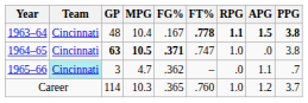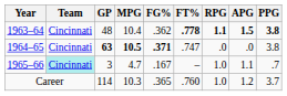 <table class="wikitable sortable" style="font-size:95%; text-align:right;">
 <tr>
 <th>Year</th>
 <th>Team</th>
 <th>GP</th>
 <th>MPG</th>
 <th>FG%</th>
 <th>FT%</th>
 <th>RPG</th>
 <th>APG</th>
 <th>PPG</th>
 </tr>
 <tr>
 <td style="text-align:left;"><a href='#'>1963–64</a></td>
 <td style="text-align:left;"><a href='#'>Cincinnati</a></td>
 <td>48</td>
 <td>10.4</td>
-<td>.167</td>
+<td>.362</td>
 <td><strong>.778</strong></td>
 <td><strong>1.1</strong></td>
 <td><strong>1.5</strong></td>
 <td><strong>3.8</strong></td>
 </tr>
 <tr>
 <td style="text-align:left;"><a href='#'>1964–65</a></td>
 <td style="text-align:left;"><a href='#'>Cincinnati</a></td>
 <td><strong>63</strong></td>
 <td><strong>10.5</strong></td>
 <td><strong>.371</strong></td>
 <td>.747</td>
-<td>1.0</td>
+<td>.0</td>
 <td>.0</td>
 <td>3.8</td>
 </tr>
 <tr>
 <td style="text-align:left;"><a href='#'>1965–66</a></td>
 <td style="background: paleturquoise; text-align:left;"><a href='#'>Cincinnati</a></td>
 <td>3</td>
 <td>4.7</td>
-<td>.362</td>
+<td>.167</td>
 <td>–</td>
-<td>.0</td>
+<td>1.0</td>
 <td>1.1</td>
 <td>.7</td>
 </tr>
 <tr class="sortbottom">
 <td colspan="2" style="text-align:center;">Career</td>
 <td>114</td>
 <td>10.3</td>
 <td>.365</td>
 <td>.760</td>
 <td>1.0</td>
 <td>1.2</td>
 <td>3.7</td>
 </tr>
 </table>
